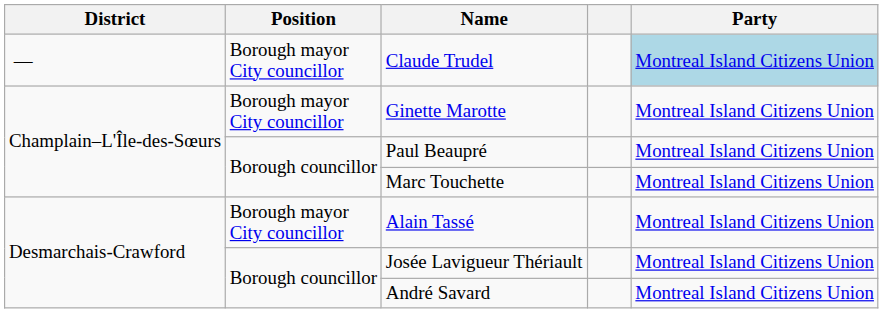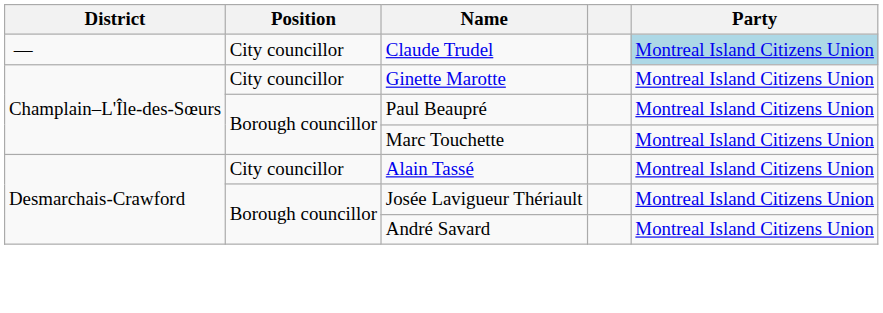 <table class="wikitable" border="1">
 <tr>
 <th>District</th>
 <th>Position</th>
 <th>Name</th>
 <th width="30px"> </th>
 <th>Party</th>
 </tr>
 <tr>
 <td> —</td>
-<td>Borough mayor<br><a href='#'>City councillor</a></td>
+<td>City councillor</td>
 <td><a href='#'>Claude Trudel</a></td>
 <td> </td>
 <td style="background: lightblue;"><a href='#'>Montreal Island Citizens Union</a></td>
 </tr>
 <tr>
 <td rowspan=3>Champlain–L'Île-des-Sœurs</td>
-<td>Borough mayor<br><a href='#'>City councillor</a></td>
+<td>City councillor</td>
 <td><a href='#'>Ginette Marotte</a></td>
 <td> </td>
 <td><a href='#'>Montreal Island Citizens Union</a></td>
 </tr>
 <tr>
 <td rowspan=2>Borough councillor</td>
 <td>Paul Beaupré</td>
 <td> </td>
 <td><a href='#'>Montreal Island Citizens Union</a></td>
 </tr>
 <tr>
 <td>Marc Touchette</td>
 <td> </td>
 <td><a href='#'>Montreal Island Citizens Union</a></td>
 </tr>
 <tr>
 <td rowspan=3>Desmarchais-Crawford</td>
-<td>Borough mayor<br><a href='#'>City councillor</a></td>
+<td>City councillor</td>
 <td><a href='#'>Alain Tassé</a></td>
 <td> </td>
 <td><a href='#'>Montreal Island Citizens Union</a></td>
 </tr>
 <tr>
 <td rowspan=2>Borough councillor</td>
 <td>Josée Lavigueur Thériault</td>
 <td> </td>
 <td><a href='#'>Montreal Island Citizens Union</a></td>
 </tr>
 <tr>
 <td>André Savard</td>
 <td> </td>
 <td><a href='#'>Montreal Island Citizens Union</a></td>
 </tr>
 </table>
